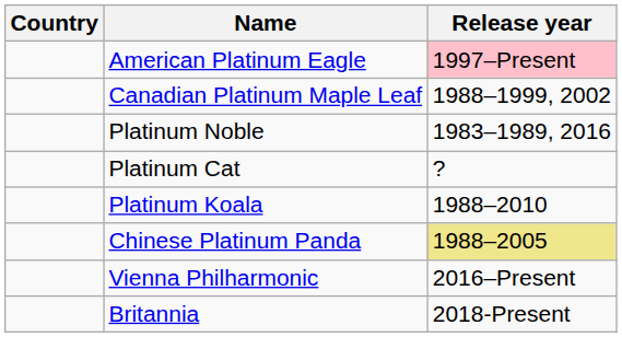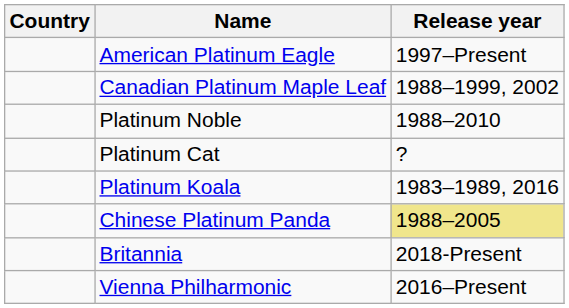 <table class = "wikitable">
 <tr>
 <th>Country</th>
 <th>Name</th>
 <th>Release year</th>
 </tr>
 <tr>
 <td></td>
 <td><a href='#'>American Platinum Eagle</a></td>
-<td style="background: pink;">1997–Present</td>
+<td>1997–Present</td>
 </tr>
 <tr>
 <td></td>
 <td><a href='#'>Canadian Platinum Maple Leaf</a></td>
 <td>1988–1999, 2002</td>
 </tr>
 <tr>
 <td></td>
 <td>Platinum Noble</td>
-<td>1983–1989, 2016</td>
+<td>1988–2010</td>
 </tr>
 <tr>
 <td></td>
 <td>Platinum Cat</td>
 <td>?</td>
 </tr>
 <tr>
 <td></td>
 <td><a href='#'>Platinum Koala</a></td>
-<td>1988–2010</td>
+<td>1983–1989, 2016</td>
 </tr>
 <tr>
 <td></td>
 <td><a href='#'>Chinese Platinum Panda</a></td>
 <td style="background: khaki;">1988–2005</td>
 </tr>
 <tr>
 <td></td>
+<td><a href='#'>Britannia</a></td>
+<td>2018-Present</td>
+</tr>
+<tr>
+<td></td>
 <td><a href='#'>Vienna Philharmonic</a></td>
 <td>2016–Present</td>
 </tr>
-<tr>
-<td></td>
-<td><a href='#'>Britannia</a></td>
-<td>2018-Present</td>
-</tr>
 </table>
